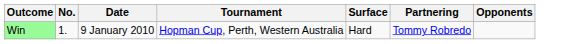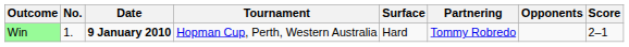 <table class=wikitable style=font-size:97%>
 <tr>
 <th>Outcome</th>
 <th>No.</th>
 <th>Date</th>
 <th>Tournament</th>
 <th>Surface</th>
 <th>Partnering</th>
 <th>Opponents</th>
+<th>Score</th>
 </tr>
 <tr>
 <td style="background:#98fb98;">Win</td>
 <td>1.</td>
-<td>9 January 2010</td>
+<td><strong>9 January 2010</strong></td>
 <td><a href='#'>Hopman Cup</a>,  Perth, Western Australia</td>
 <td>Hard</td>
 <td> <a href='#'>Tommy Robredo</a></td>
 <td></td>
+<td>2–1</td>
 </tr>
 </table>
